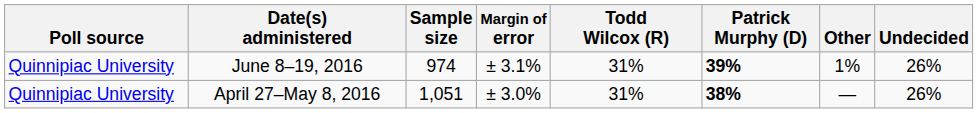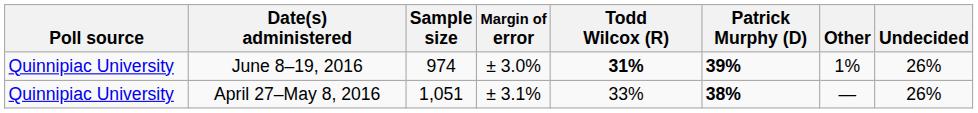 <table class="wikitable">
 <tr valign= bottom>
 <th style="width:160px;">Poll source</th>
 <th style="width:190px;">Date(s)<br>administered</th>
 <th class=small>Sample<br>size</th>
 <th><small>Margin of</small><br>error</th>
 <th style="width:130px;">Todd<br>Wilcox (R)</th>
 <th style="width:100px;">Patrick<br>Murphy (D)</th>
 <th>Other</th>
 <th>Undecided</th>
 </tr>
 <tr>
 <td><a href='#'>Quinnipiac University</a></td>
 <td align=center>June 8–19, 2016</td>
 <td align=center>974</td>
-<td align=center>± 3.1%</td>
-<td align=center>31%</td>
+<td align=center>± 3.0%</td>
+<td align=center><strong>31%</strong></td>
 <td><strong>39%</strong></td>
 <td align=center>1%</td>
 <td align=center>26%</td>
 </tr>
 <tr>
 <td><a href='#'>Quinnipiac University</a></td>
 <td align=center>April 27–May 8, 2016</td>
 <td align=center>1,051</td>
-<td align=center>± 3.0%</td>
-<td align=center>31%</td>
+<td align=center>± 3.1%</td>
+<td align=center>33%</td>
 <td><strong>38%</strong></td>
 <td align=center>—</td>
 <td align=center>26%</td>
 </tr>
 </table>
